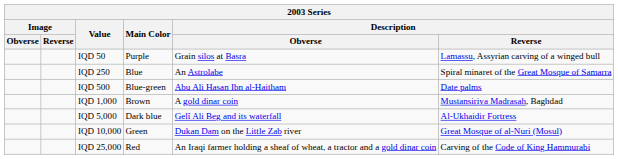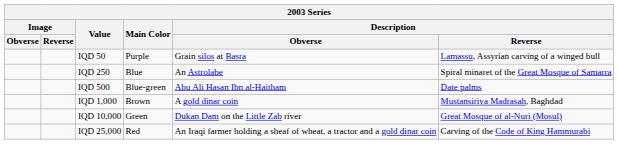 <table class="wikitable" style="font-size: 90%">
 <tr>
 <th colspan=6>2003 Series</th>
 </tr>
 <tr>
 <th colspan=2>Image</th>
 <th rowspan=2>Value</th>
 <th rowspan=2>Main Color</th>
 <th colspan=2>Description</th>
 </tr>
 <tr>
 <th>Obverse</th>
 <th>Reverse</th>
 <th>Obverse</th>
 <th>Reverse</th>
 </tr>
 <tr>
 <td></td>
 <td></td>
 <td>IQD 50</td>
 <td>Purple</td>
 <td>Grain <a href='#'>silos</a> at <a href='#'>Basra</a></td>
 <td><a href='#'>Lamassu</a>, Assyrian carving of a winged bull</td>
 </tr>
 <tr>
 <td></td>
 <td></td>
 <td>IQD 250</td>
 <td>Blue</td>
 <td>An <a href='#'>Astrolabe</a></td>
 <td>Spiral minaret of the <a href='#'>Great Mosque of Samarra</a></td>
 </tr>
 <tr>
 <td></td>
 <td></td>
 <td>IQD 500</td>
 <td>Blue-green</td>
 <td><a href='#'>Abu Ali Hasan Ibn al-Haitham</a></td>
 <td><a href='#'>Date palms</a></td>
 </tr>
 <tr>
 <td></td>
 <td></td>
 <td>IQD 1,000</td>
 <td>Brown</td>
 <td>A <a href='#'>gold dinar coin</a></td>
 <td><a href='#'>Mustansiriya Madrasah</a>, Baghdad</td>
 </tr>
 <tr>
 <td></td>
 <td></td>
-<td>IQD 5,000</td>
-<td>Dark blue</td>
-<td><a href='#'>Gelî Ali Beg and its waterfall</a></td>
-<td><a href='#'>Al-Ukhaidir Fortress</a></td>
-</tr>
-<tr>
-<td></td>
-<td></td>
 <td>IQD 10,000</td>
 <td>Green</td>
 <td><a href='#'>Dukan Dam</a> on the <a href='#'>Little Zab</a> river</td>
 <td><a href='#'>Great Mosque of al-Nuri (Mosul)</a></td>
 </tr>
 <tr>
 <td></td>
 <td></td>
 <td>IQD 25,000</td>
 <td>Red</td>
 <td>An Iraqi farmer holding a sheaf of wheat, a tractor and a <a href='#'>gold dinar coin</a></td>
 <td>Carving of the <a href='#'>Code of King Hammurabi</a></td>
 </tr>
 </table>
